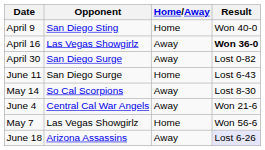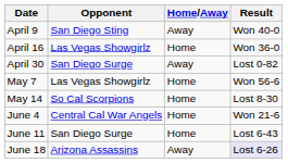 <table class="wikitable">
 <tr>
 <th>Date</th>
 <th>Opponent</th>
 <th><a href='#'>Home</a>/<a href='#'>Away</a></th>
 <th>Result</th>
 </tr>
 <tr>
 <td>April 9</td>
 <td><a href='#'>San Diego Sting</a></td>
-<td>Home</td>
+<td>Away</td>
 <td>Won 40-0</td>
 </tr>
 <tr>
 <td>April 16</td>
 <td><a href='#'>Las Vegas Showgirlz</a></td>
-<td>Away</td>
-<td><strong>Won 36-0</strong></td>
+<td>Home</td>
+<td>Won 36-0</td>
 </tr>
 <tr>
 <td>April 30</td>
 <td><a href='#'>San Diego Surge</a></td>
 <td>Away</td>
 <td>Lost 0-82</td>
 </tr>
 <tr>
-<td>June 11</td>
-<td>San Diego Surge</td>
+<td>May 7</td>
+<td>Las Vegas Showgirlz</td>
 <td>Home</td>
-<td>Lost 6-43</td>
+<td>Won 56-6</td>
 </tr>
 <tr>
 <td>May 14</td>
 <td><a href='#'>So Cal Scorpions</a></td>
-<td>Away</td>
+<td>Home</td>
 <td>Lost 8-30</td>
 </tr>
 <tr>
 <td>June 4</td>
 <td><a href='#'>Central Cal War Angels</a></td>
-<td>Away</td>
+<td>Home</td>
 <td>Won 21-6</td>
 </tr>
 <tr>
-<td>May 7</td>
-<td>Las Vegas Showgirlz</td>
+<td>June 11</td>
+<td>San Diego Surge</td>
 <td>Home</td>
-<td>Won 56-6</td>
+<td>Lost 6-43</td>
 </tr>
 <tr>
 <td>June 18</td>
 <td><a href='#'>Arizona Assassins</a></td>
 <td>Away</td>
 <td style="background: lavender;">Lost 6-26</td>
 </tr>
 </table>
